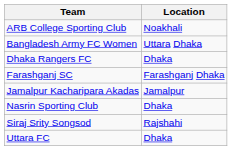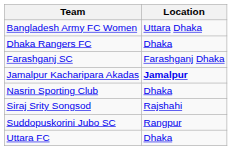 <table class="wikitable sortable">
 <tr>
 <th>Team</th>
 <th>Location</th>
-</tr>
-<tr>
-<td><a href='#'>ARB College Sporting Club</a></td>
-<td><a href='#'>Noakhali</a></td>
 </tr>
 <tr>
 <td><a href='#'>Bangladesh Army FC Women</a></td>
 <td><a href='#'>Uttara</a> <a href='#'>Dhaka</a></td>
 </tr>
 <tr>
 <td><a href='#'>Dhaka Rangers FC</a></td>
 <td><a href='#'>Dhaka</a></td>
 </tr>
 <tr>
 <td><a href='#'>Farashganj SC</a></td>
 <td><a href='#'>Farashganj</a> <a href='#'>Dhaka</a></td>
 </tr>
 <tr>
 <td><a href='#'>Jamalpur Kacharipara Akadas</a></td>
-<td><a href='#'>Jamalpur</a></td>
+<td><strong><a href='#'>Jamalpur</a></strong></td>
 </tr>
 <tr>
 <td><a href='#'>Nasrin Sporting Club</a></td>
 <td><a href='#'>Dhaka</a></td>
 </tr>
 <tr>
 <td><a href='#'>Siraj Srity Songsod</a></td>
 <td><a href='#'>Rajshahi</a></td>
 </tr>
 <tr>
+<td><a href='#'>Suddopuskorini Jubo SC</a></td>
+<td><a href='#'>Rangpur</a></td>
+</tr>
+<tr>
 <td><a href='#'>Uttara FC</a></td>
 <td><a href='#'>Dhaka</a></td>
 </tr>
 </table>
